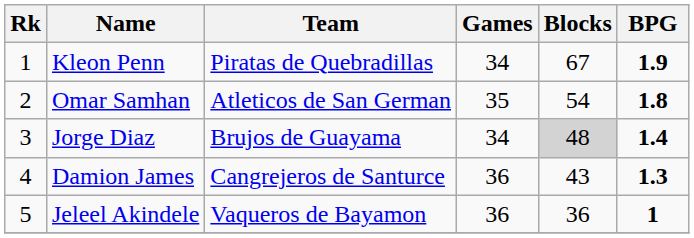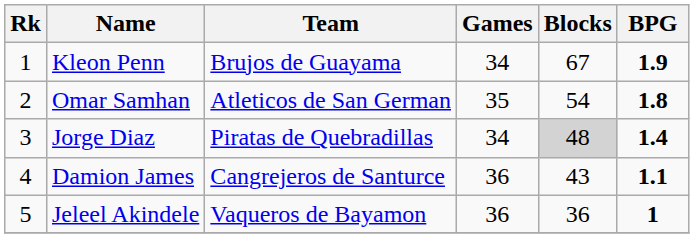 <table class="wikitable" style="text-align: center;">
 <tr>
 <th>Rk</th>
 <th>Name</th>
 <th>Team</th>
 <th>Games</th>
 <th>Blocks</th>
 <th width=40>BPG</th>
 </tr>
 <tr>
 <td>1</td>
 <td align="left"> <a href='#'>Kleon Penn</a></td>
-<td align="left"><a href='#'>Piratas de Quebradillas</a></td>
+<td align="left"><a href='#'>Brujos de Guayama</a></td>
 <td>34</td>
 <td>67</td>
 <td><strong>1.9</strong></td>
 </tr>
 <tr>
 <td>2</td>
 <td align="left"> <a href='#'>Omar Samhan</a></td>
 <td align="left"><a href='#'>Atleticos de San German</a></td>
 <td>35</td>
 <td>54</td>
 <td><strong>1.8</strong></td>
 </tr>
 <tr>
 <td>3</td>
 <td align="left"> <a href='#'>Jorge Diaz</a></td>
-<td align="left"><a href='#'>Brujos de Guayama</a></td>
+<td align="left"><a href='#'>Piratas de Quebradillas</a></td>
 <td>34</td>
 <td style="background: lightgrey;">48</td>
 <td><strong>1.4</strong></td>
 </tr>
 <tr>
 <td>4</td>
 <td align="left"> <a href='#'>Damion James</a></td>
 <td align="left"><a href='#'>Cangrejeros de Santurce</a></td>
 <td>36</td>
 <td>43</td>
-<td><strong>1.3</strong></td>
+<td><strong>1.1</strong></td>
 </tr>
 <tr>
 <td>5</td>
 <td align="left"> <a href='#'>Jeleel Akindele</a></td>
 <td align="left"><a href='#'>Vaqueros de Bayamon</a></td>
 <td>36</td>
 <td>36</td>
 <td><strong>1</strong></td>
 </tr>
 <tr>
 </tr>
 </table>
